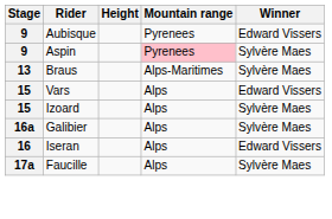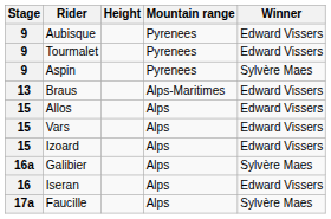 <table class="wikitable sortable">
 <tr>
 <th>Stage</th>
 <th scope="col">Rider</th>
 <th>Height</th>
 <th>Mountain range</th>
 <th scope="col">Winner</th>
 </tr>
 <tr>
 <th scope="row">9</th>
 <td>Aubisque</td>
 <td></td>
 <td>Pyrenees</td>
 <td>Edward Vissers</td>
 </tr>
 <tr>
 <th scope="row">9</th>
+<td>Tourmalet</td>
+<td></td>
+<td>Pyrenees</td>
+<td>Edward Vissers</td>
+</tr>
+<tr>
+<th scope="row">9</th>
 <td>Aspin</td>
 <td></td>
-<td style="background: pink;">Pyrenees</td>
+<td>Pyrenees</td>
 <td>Sylvère Maes</td>
 </tr>
 <tr>
 <th scope="row">13</th>
 <td>Braus</td>
 <td></td>
 <td>Alps-Maritimes</td>
-<td>Sylvère Maes</td>
+<td>Edward Vissers</td>
+</tr>
+<tr>
+<th scope="row">15</th>
+<td>Allos</td>
+<td></td>
+<td>Alps</td>
+<td>Edward Vissers</td>
 </tr>
 <tr>
 <th scope="row">15</th>
 <td>Vars</td>
 <td></td>
 <td>Alps</td>
 <td>Edward Vissers</td>
 </tr>
 <tr>
 <th scope="row">15</th>
 <td>Izoard</td>
 <td></td>
 <td>Alps</td>
-<td>Sylvère Maes</td>
+<td>Edward Vissers</td>
 </tr>
 <tr>
 <th scope="row">16a</th>
 <td>Galibier</td>
 <td></td>
 <td>Alps</td>
 <td>Sylvère Maes</td>
 </tr>
 <tr>
 <th scope="row">16</th>
 <td>Iseran</td>
 <td></td>
 <td>Alps</td>
 <td>Edward Vissers</td>
 </tr>
 <tr>
 <th scope="row">17a</th>
 <td>Faucille</td>
 <td></td>
 <td>Alps</td>
 <td>Sylvère Maes</td>
 </tr>
 </table>
